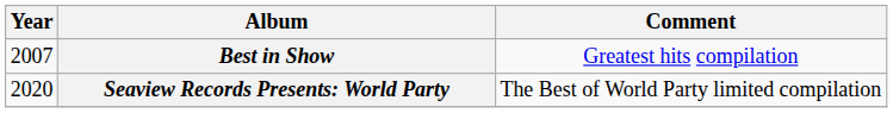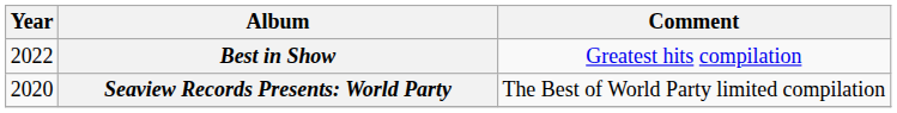 <table class="wikitable plainrowheaders" style="text-align:center;">
 <tr>
 <th rowspan="1">Year</th>
 <th rowspan="1" style="width:20em;">Album</th>
 <th rowspan="1">Comment</th>
 </tr>
 <tr>
-<td>2007</td>
+<td>2022</td>
 <th scope="row"><em>Best in Show</em></th>
 <td><a href='#'>Greatest hits</a> <a href='#'>compilation</a></td>
 </tr>
 <tr>
 <td>2020</td>
 <th scope="row"><em>Seaview Records Presents: World Party</em></th>
 <td>The Best of World Party limited compilation</td>
 </tr>
 <tr>
 </tr>
 </table>
